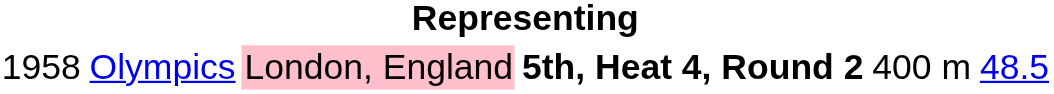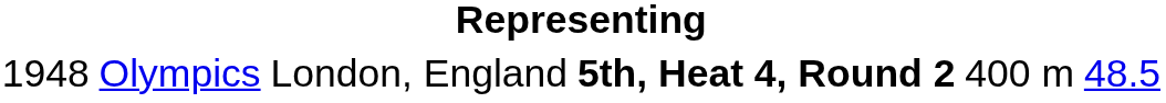 <table>
 <tr>
 <th colspan="6">Representing </th>
 </tr>
 <tr>
-<td>1958</td>
+<td>1948</td>
 <td><a href='#'>Olympics</a></td>
-<td style="background: pink;">London, England</td>
+<td>London, England</td>
 <td><strong>5th, Heat 4, Round 2</strong></td>
 <td>400 m</td>
 <td><a href='#'>48.5</a></td>
 </tr>
 </table>
